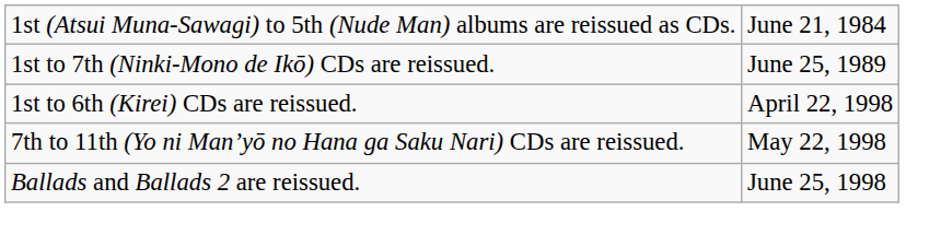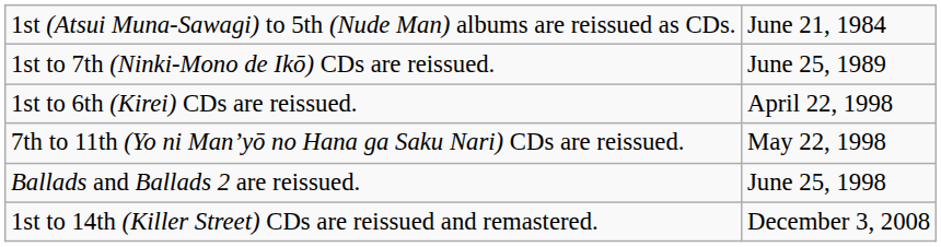 <table class="wikitable">
 <tr>
 <td>1st <em>(Atsui Muna-Sawagi)</em> to 5th <em>(Nude Man)</em> albums are reissued as CDs.</td>
 <td>June 21, 1984</td>
 </tr>
 <tr>
 <td>1st to 7th <em>(Ninki-Mono de Ikō)</em> CDs are reissued.</td>
 <td>June 25, 1989</td>
 </tr>
 <tr>
 <td>1st to 6th <em>(Kirei)</em> CDs are reissued.</td>
 <td>April 22, 1998</td>
 </tr>
 <tr>
 <td>7th to 11th <em>(Yo ni Man’yō no Hana ga Saku Nari)</em> CDs are reissued.</td>
 <td>May 22, 1998</td>
 </tr>
 <tr>
 <td><em>Ballads</em> and <em>Ballads 2</em> are reissued.</td>
 <td>June 25, 1998</td>
 </tr>
+<tr>
+<td>1st to 14th <em>(Killer Street)</em> CDs are reissued and remastered.</td>
+<td>December 3, 2008</td>
+</tr>
 </table>
